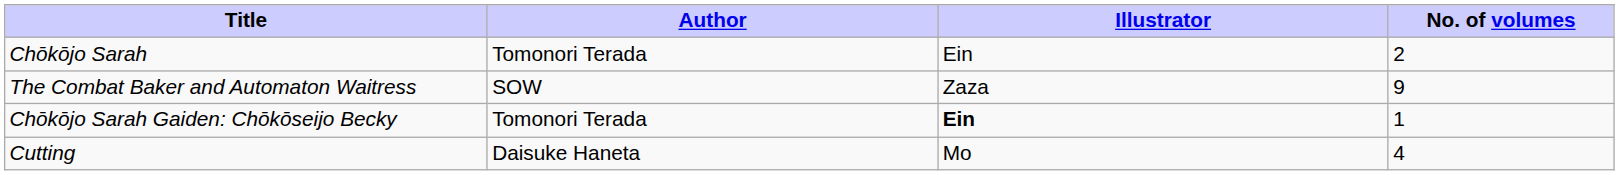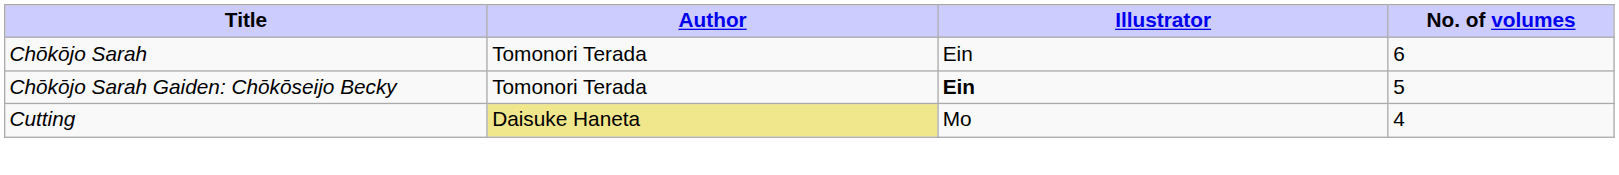 <table class="wikitable" style="width: 98%;">
 <tr>
 <th width=30% style="background:#ccf;">Title</th>
 <th width=28% style="background:#ccf;"><a href='#'>Author</a></th>
 <th width=28% style="background:#ccf;"><a href='#'>Illustrator</a></th>
 <th width=14% style="background:#ccf;">No. of <a href='#'>volumes</a></th>
 </tr>
 <tr>
 <td><em>Chōkōjo Sarah</em></td>
 <td>Tomonori Terada</td>
 <td>Ein</td>
-<td>2</td>
-</tr>
-<tr>
-<td><em>The Combat Baker and Automaton Waitress</em></td>
-<td>SOW</td>
-<td>Zaza</td>
-<td>9</td>
+<td>6</td>
 </tr>
 <tr>
 <td><em>Chōkōjo Sarah Gaiden: Chōkōseijo Becky</em></td>
 <td>Tomonori Terada</td>
 <td><strong>Ein</strong></td>
-<td>1</td>
+<td>5</td>
 </tr>
 <tr>
 <td><em>Cutting</em></td>
-<td>Daisuke Haneta</td>
+<td style="background: khaki;">Daisuke Haneta</td>
 <td>Mo</td>
 <td>4</td>
 </tr>
 </table>
